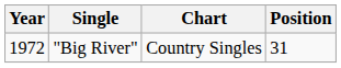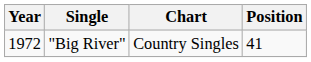 <table class="wikitable">
 <tr>
 <th align="left">Year</th>
 <th align="left">Single</th>
 <th align="left">Chart</th>
 <th align="left">Position</th>
 </tr>
 <tr>
 <td align="left">1972</td>
 <td align="left">"Big River"</td>
 <td align="left">Country Singles</td>
-<td align="left">31</td>
+<td align="left">41</td>
 </tr>
 <tr>
 </tr>
 </table>
